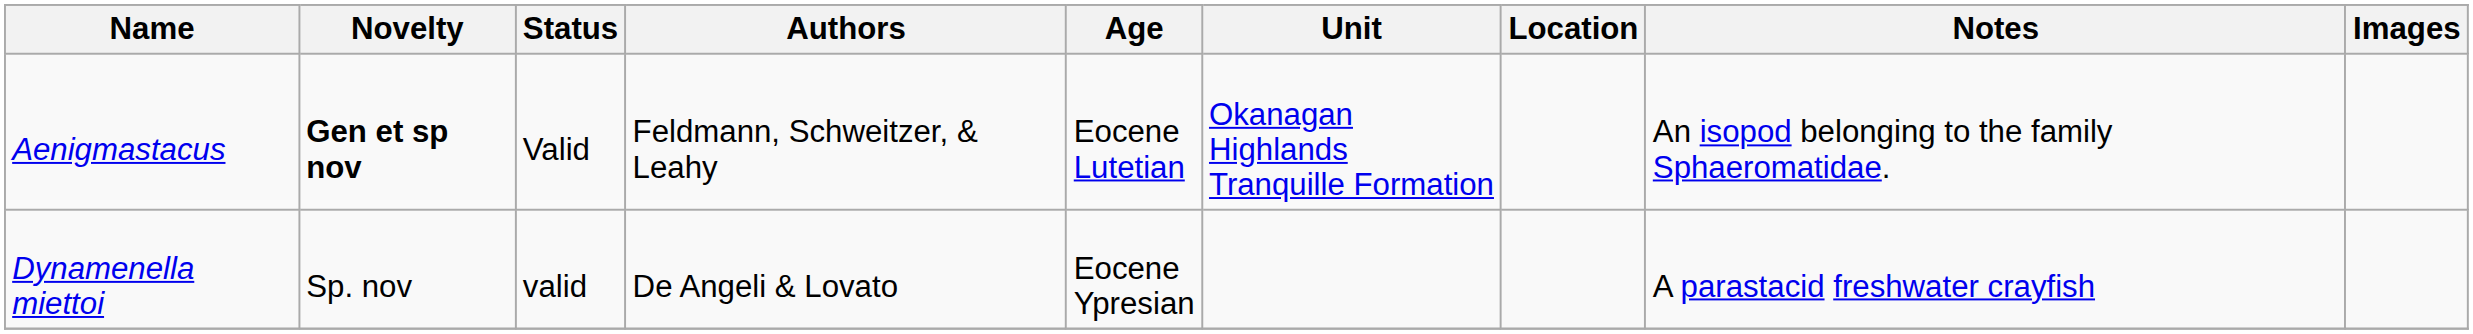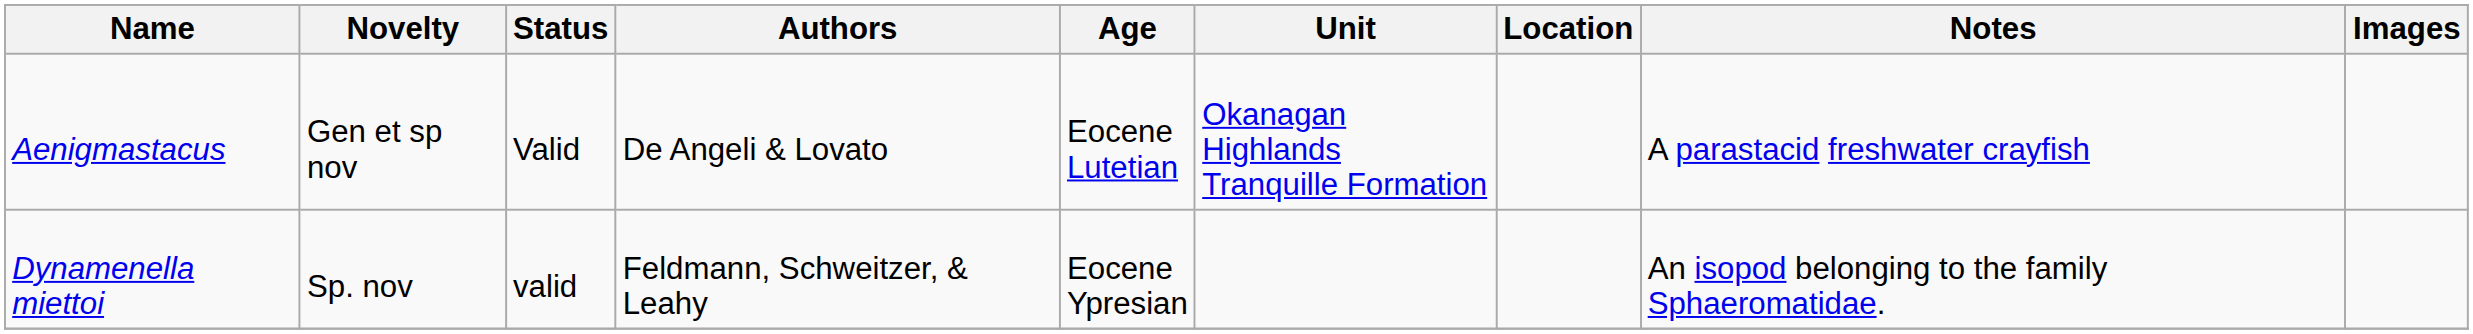 <table class="wikitable sortable" align="center" width="100%">
 <tr>
 <th>Name</th>
 <th>Novelty</th>
 <th>Status</th>
 <th>Authors</th>
 <th>Age</th>
 <th>Unit</th>
 <th>Location</th>
 <th>Notes</th>
 <th>Images</th>
 </tr>
 <tr>
 <td><br><em><a href='#'>Aenigmastacus</a></em></td>
-<td><strong><br>Gen et sp nov</strong></td>
+<td><br>Gen et sp nov</td>
 <td><br>Valid</td>
-<td><br>Feldmann, Schweitzer, & Leahy</td>
+<td><br>De Angeli & Lovato</td>
 <td><br>Eocene<br><a href='#'>Lutetian</a></td>
 <td><br><a href='#'>Okanagan Highlands</a><br><a href='#'>Tranquille Formation</a></td>
 <td><br><br></td>
-<td><br>An <a href='#'>isopod</a> belonging to the family <a href='#'>Sphaeromatidae</a>.</td>
+<td><br>A <a href='#'>parastacid</a> <a href='#'>freshwater crayfish</a></td>
 <td></td>
 </tr>
 <tr>
 <td><br><em><a href='#'>Dynamenella miettoi</a></em></td>
 <td><br>Sp. nov</td>
 <td><br>valid</td>
-<td><br>De Angeli & Lovato</td>
+<td><br>Feldmann, Schweitzer, & Leahy</td>
 <td><br>Eocene<br>Ypresian</td>
 <td></td>
 <td><br></td>
-<td><br>A <a href='#'>parastacid</a> <a href='#'>freshwater crayfish</a></td>
+<td><br>An <a href='#'>isopod</a> belonging to the family <a href='#'>Sphaeromatidae</a>.</td>
 <td></td>
 </tr>
 <tr>
 </tr>
 </table>
